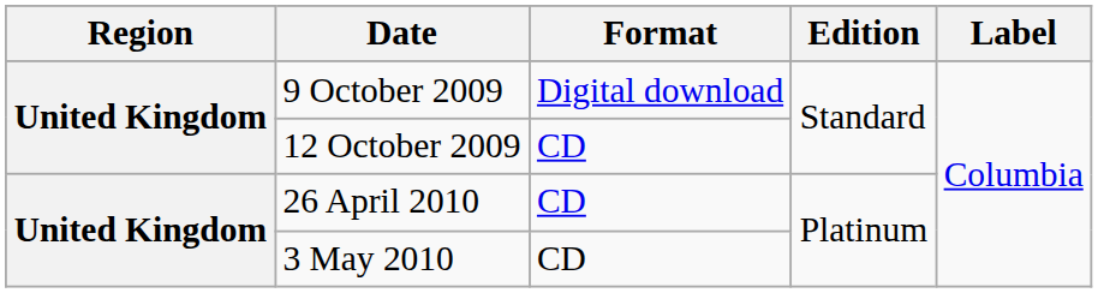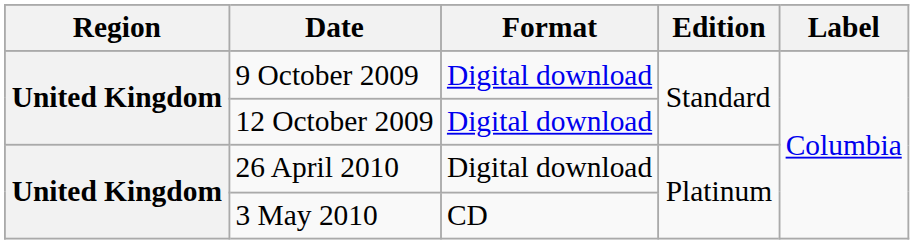 <table class="wikitable plainrowheaders">
 <tr>
 <th scope="col">Region</th>
 <th scope="col">Date</th>
 <th scope="col">Format</th>
 <th scope="col">Edition</th>
 <th scope="col">Label</th>
 </tr>
 <tr>
 <th scope="row" rowspan="2">United Kingdom</th>
 <td>9 October 2009</td>
 <td><a href='#'>Digital download</a></td>
 <td rowspan="2">Standard</td>
 <td rowspan="4"><a href='#'>Columbia</a></td>
 </tr>
 <tr>
 <td>12 October 2009</td>
-<td><a href='#'>CD</a></td>
+<td><a href='#'>Digital download</a></td>
 </tr>
 <tr>
 <th scope="row" rowspan="2">United Kingdom</th>
 <td>26 April 2010</td>
-<td><a href='#'>CD</a></td>
+<td>Digital download</td>
 <td rowspan="2">Platinum</td>
 </tr>
 <tr>
 <td>3 May 2010</td>
 <td>CD</td>
 </tr>
 </table>
